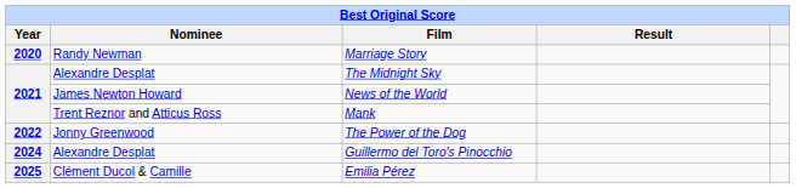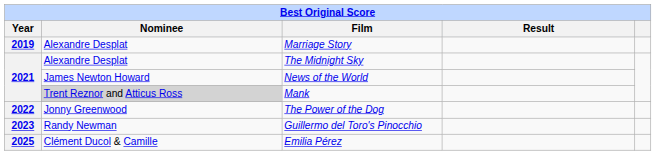 <table class="wikitable plainrowheaders" style="width:80%;">
 <tr style="background:#bfd7ff;">
 <td colspan="6" style="text-align:center;"><strong><a href='#'>Best Original Score</a></strong></td>
 </tr>
 <tr style="background:#ebf5ff;">
 <th style="width:1%;">Year</th>
 <th style="width:15%;">Nominee</th>
 <th style="width:10%;">Film</th>
 <th style="width:12%;">Result</th>
 <th style="width:1%;"></th>
 </tr>
 <tr>
-<th scope=row style="text-align:center;"><a href='#'>2020</a></th>
-<td><a href='#'>Randy Newman</a></td>
+<th scope=row style="text-align:center;"><a href='#'>2019</a></th>
+<td><a href='#'>Alexandre Desplat</a></td>
 <td><em><a href='#'>Marriage Story</a></em></td>
 <td></td>
 <td style="text-align:center;"></td>
 </tr>
 <tr>
 <th scope="row" rowspan="3" style="text-align:center;"><a href='#'>2021</a></th>
 <td><a href='#'>Alexandre Desplat</a></td>
 <td><em><a href='#'>The Midnight Sky</a></em></td>
 <td></td>
 <td rowspan="3" style="text-align:center;"></td>
 </tr>
 <tr>
 <td><a href='#'>James Newton Howard</a></td>
 <td><em><a href='#'>News of the World</a></em></td>
 <td></td>
 </tr>
 <tr>
-<td><a href='#'>Trent Reznor</a> and <a href='#'>Atticus Ross</a></td>
+<td style="background: lightgrey;"><a href='#'>Trent Reznor</a> and <a href='#'>Atticus Ross</a></td>
 <td><em><a href='#'>Mank</a></em></td>
 <td></td>
 </tr>
 <tr>
 <th scope=row style="text-align:center;"><a href='#'>2022</a></th>
 <td><a href='#'>Jonny Greenwood</a></td>
 <td><em><a href='#'>The Power of the Dog</a></em></td>
 <td></td>
 <td style="text-align:center;"></td>
 </tr>
 <tr>
-<th scope=row style="text-align:center;"><a href='#'>2024</a></th>
-<td><a href='#'>Alexandre Desplat</a></td>
+<th scope=row style="text-align:center;"><a href='#'>2023</a></th>
+<td><a href='#'>Randy Newman</a></td>
 <td><em><a href='#'>Guillermo del Toro's Pinocchio</a></em></td>
 <td></td>
 <td></td>
 </tr>
 <tr>
 <th scope=row style="text-align:center;"><a href='#'>2025</a></th>
 <td><a href='#'>Clément Ducol</a> & <a href='#'>Camille</a></td>
 <td><em><a href='#'>Emilia Pérez</a></em></td>
 <td></td>
 <td></td>
 </tr>
 </table>
